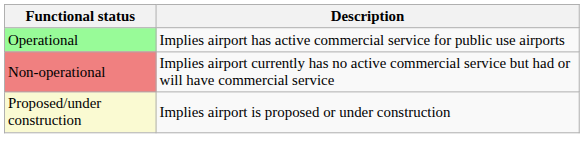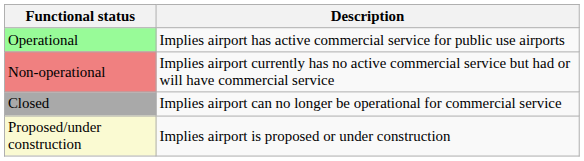 <table class="wikitable" style="width:70%;">
 <tr>
 <th>Functional status</th>
 <th>Description</th>
 </tr>
 <tr>
 <td style="background:PaleGreen; color:black;">Operational</td>
 <td>Implies airport has active commercial service for public use airports</td>
 </tr>
 <tr>
 <td style="background:LightCoral; color:black;">Non-operational</td>
 <td>Implies airport currently has no active commercial service but had or will have commercial service</td>
 </tr>
 <tr>
+<td style="background:DarkGray; color:black;">Closed</td>
+<td>Implies airport can no longer be operational for commercial service</td>
+</tr>
+<tr>
 <td style="background:LightGoldenRodYellow; color:black;">Proposed/under construction</td>
 <td>Implies airport is proposed or under construction</td>
 </tr>
 </table>
